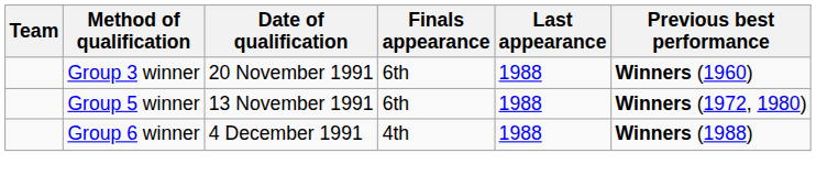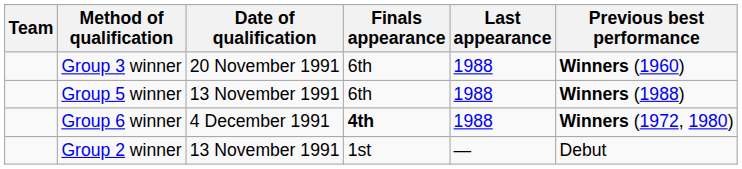 <table class="wikitable sortable">
 <tr>
 <th>Team</th>
 <th>Method of<br>qualification</th>
 <th>Date of<br>qualification</th>
 <th data-sort-type="number">Finals<br>appearance</th>
 <th>Last<br>appearance</th>
 <th>Previous best<br>performance</th>
 </tr>
 <tr>
 <td style="white-space:nowrap"></td>
 <td><a href='#'>Group 3</a> winner</td>
 <td>20 November 1991</td>
 <td>6th</td>
 <td><a href='#'>1988</a></td>
 <td data-sort-value="1"><strong>Winners</strong> (<a href='#'>1960</a>)</td>
 </tr>
 <tr>
 <td style="white-space:nowrap"></td>
 <td><a href='#'>Group 5</a> winner</td>
 <td>13 November 1991</td>
 <td>6th</td>
 <td><a href='#'>1988</a></td>
-<td data-sort-value="1"><strong>Winners</strong> (<a href='#'>1972</a>, <a href='#'>1980</a>)</td>
+<td data-sort-value="1"><strong>Winners</strong> (<a href='#'>1988</a>)</td>
 </tr>
 <tr>
 <td style="white-space:nowrap"></td>
 <td><a href='#'>Group 6</a> winner</td>
 <td>4 December 1991</td>
-<td>4th</td>
+<td><strong>4th</strong></td>
 <td><a href='#'>1988</a></td>
-<td data-sort-value="1"><strong>Winners</strong> (<a href='#'>1988</a>)</td>
+<td data-sort-value="1"><strong>Winners</strong> (<a href='#'>1972</a>, <a href='#'>1980</a>)</td>
+</tr>
+<tr>
+<td style="white-space:nowrap"></td>
+<td><a href='#'>Group 2</a> winner</td>
+<td>13 November 1991</td>
+<td>1st</td>
+<td>—</td>
+<td data-sort-value="99">Debut</td>
 </tr>
 </table>
